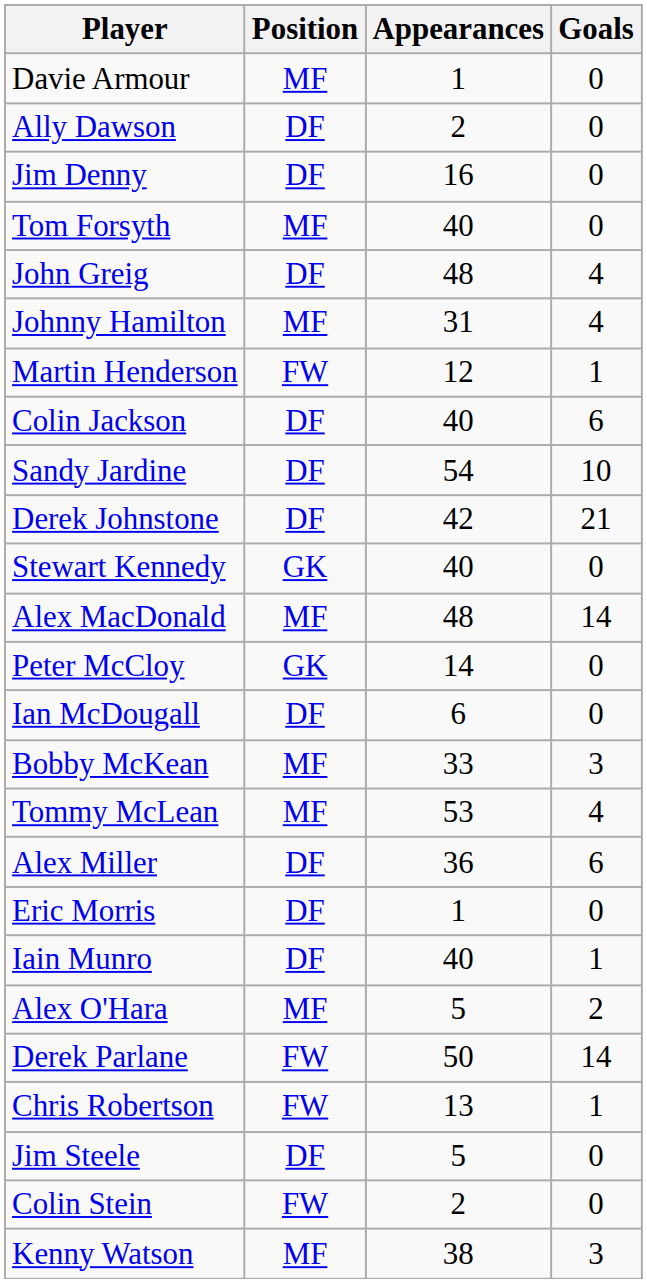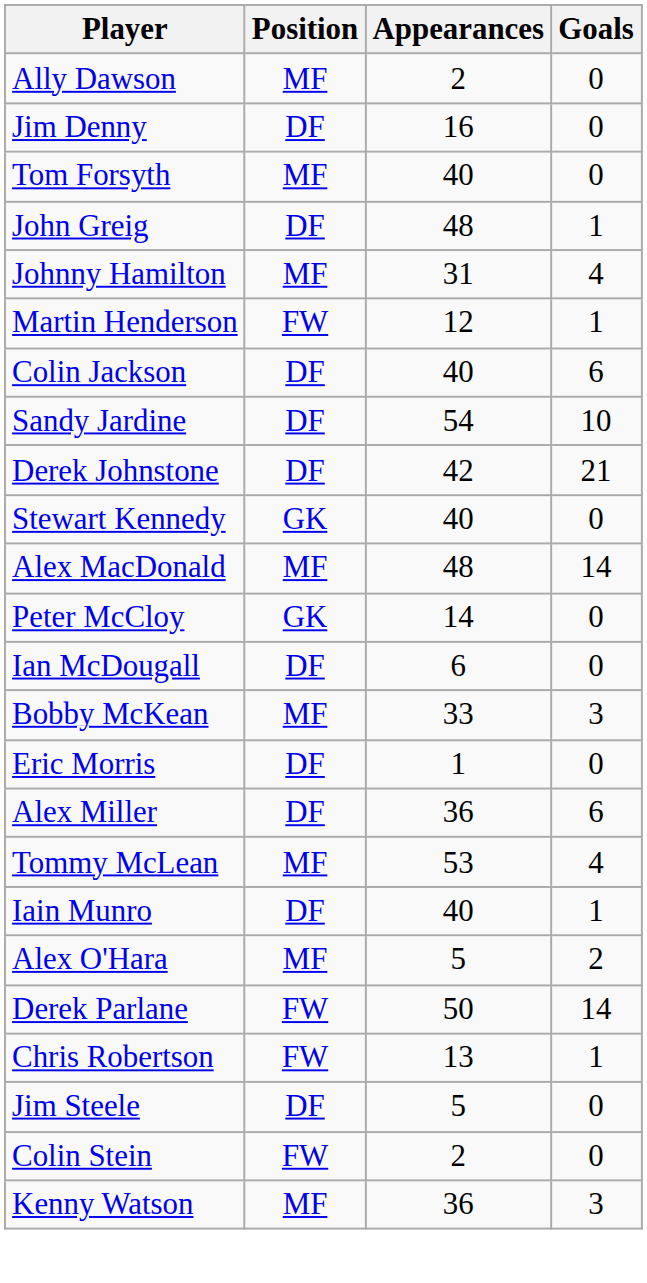 <table class="wikitable sortable" style="text-align: center;">
 <tr>
 <th>Player</th>
 <th>Position</th>
 <th>Appearances</th>
 <th>Goals</th>
 </tr>
 <tr>
-<td align="left"> Davie Armour</td>
+<td align="left"> <a href='#'>Ally Dawson</a></td>
 <td><a href='#'>MF</a></td>
-<td>1</td>
-<td>0</td>
-</tr>
-<tr>
-<td align="left"> <a href='#'>Ally Dawson</a></td>
-<td><a href='#'>DF</a></td>
 <td>2</td>
 <td>0</td>
 </tr>
 <tr>
 <td align="left"> <a href='#'>Jim Denny</a></td>
 <td><a href='#'>DF</a></td>
 <td>16</td>
 <td>0</td>
 </tr>
 <tr>
 <td align="left"> <a href='#'>Tom Forsyth</a></td>
 <td><a href='#'>MF</a></td>
 <td>40</td>
 <td>0</td>
 </tr>
 <tr>
 <td align="left"> <a href='#'>John Greig</a></td>
 <td><a href='#'>DF</a></td>
 <td>48</td>
-<td>4</td>
+<td>1</td>
 </tr>
 <tr>
 <td align="left"> <a href='#'>Johnny Hamilton</a></td>
 <td><a href='#'>MF</a></td>
 <td>31</td>
 <td>4</td>
 </tr>
 <tr>
 <td align="left"> <a href='#'>Martin Henderson</a></td>
 <td><a href='#'>FW</a></td>
 <td>12</td>
 <td>1</td>
 </tr>
 <tr>
 <td align="left"> <a href='#'>Colin Jackson</a></td>
 <td><a href='#'>DF</a></td>
 <td>40</td>
 <td>6</td>
 </tr>
 <tr>
 <td align="left"> <a href='#'>Sandy Jardine</a></td>
 <td><a href='#'>DF</a></td>
 <td>54</td>
 <td>10</td>
 </tr>
 <tr>
 <td align="left"> <a href='#'>Derek Johnstone</a></td>
 <td><a href='#'>DF</a></td>
 <td>42</td>
 <td>21</td>
 </tr>
 <tr>
 <td align="left"> <a href='#'>Stewart Kennedy</a></td>
 <td><a href='#'>GK</a></td>
 <td>40</td>
 <td>0</td>
 </tr>
 <tr>
 <td align="left"> <a href='#'>Alex MacDonald</a></td>
 <td><a href='#'>MF</a></td>
 <td>48</td>
 <td>14</td>
 </tr>
 <tr>
 <td align="left"> <a href='#'>Peter McCloy</a></td>
 <td><a href='#'>GK</a></td>
 <td>14</td>
 <td>0</td>
 </tr>
 <tr>
 <td align="left"> <a href='#'>Ian McDougall</a></td>
 <td><a href='#'>DF</a></td>
 <td>6</td>
 <td>0</td>
 </tr>
 <tr>
 <td align="left"> <a href='#'>Bobby McKean</a></td>
 <td><a href='#'>MF</a></td>
 <td>33</td>
 <td>3</td>
 </tr>
 <tr>
-<td align="left"> <a href='#'>Tommy McLean</a></td>
-<td><a href='#'>MF</a></td>
-<td>53</td>
-<td>4</td>
+<td align="left"> <a href='#'>Eric Morris</a></td>
+<td><a href='#'>DF</a></td>
+<td>1</td>
+<td>0</td>
 </tr>
 <tr>
 <td align="left"> <a href='#'>Alex Miller</a></td>
 <td><a href='#'>DF</a></td>
 <td>36</td>
 <td>6</td>
 </tr>
 <tr>
-<td align="left"> <a href='#'>Eric Morris</a></td>
-<td><a href='#'>DF</a></td>
-<td>1</td>
-<td>0</td>
+<td align="left"> <a href='#'>Tommy McLean</a></td>
+<td><a href='#'>MF</a></td>
+<td>53</td>
+<td>4</td>
 </tr>
 <tr>
 <td align="left"> <a href='#'>Iain Munro</a></td>
 <td><a href='#'>DF</a></td>
 <td>40</td>
 <td>1</td>
 </tr>
 <tr>
 <td align="left"> <a href='#'>Alex O'Hara</a></td>
 <td><a href='#'>MF</a></td>
 <td>5</td>
 <td>2</td>
 </tr>
 <tr>
 <td align="left"> <a href='#'>Derek Parlane</a></td>
 <td><a href='#'>FW</a></td>
 <td>50</td>
 <td>14</td>
 </tr>
 <tr>
 <td align="left"> <a href='#'>Chris Robertson</a></td>
 <td><a href='#'>FW</a></td>
 <td>13</td>
 <td>1</td>
 </tr>
 <tr>
 <td align="left"> <a href='#'>Jim Steele</a></td>
 <td><a href='#'>DF</a></td>
 <td>5</td>
 <td>0</td>
 </tr>
 <tr>
 <td align="left"> <a href='#'>Colin Stein</a></td>
 <td><a href='#'>FW</a></td>
 <td>2</td>
 <td>0</td>
 </tr>
 <tr>
 <td align="left"> <a href='#'>Kenny Watson</a></td>
 <td><a href='#'>MF</a></td>
-<td>38</td>
+<td>36</td>
 <td>3</td>
 </tr>
 </table>
